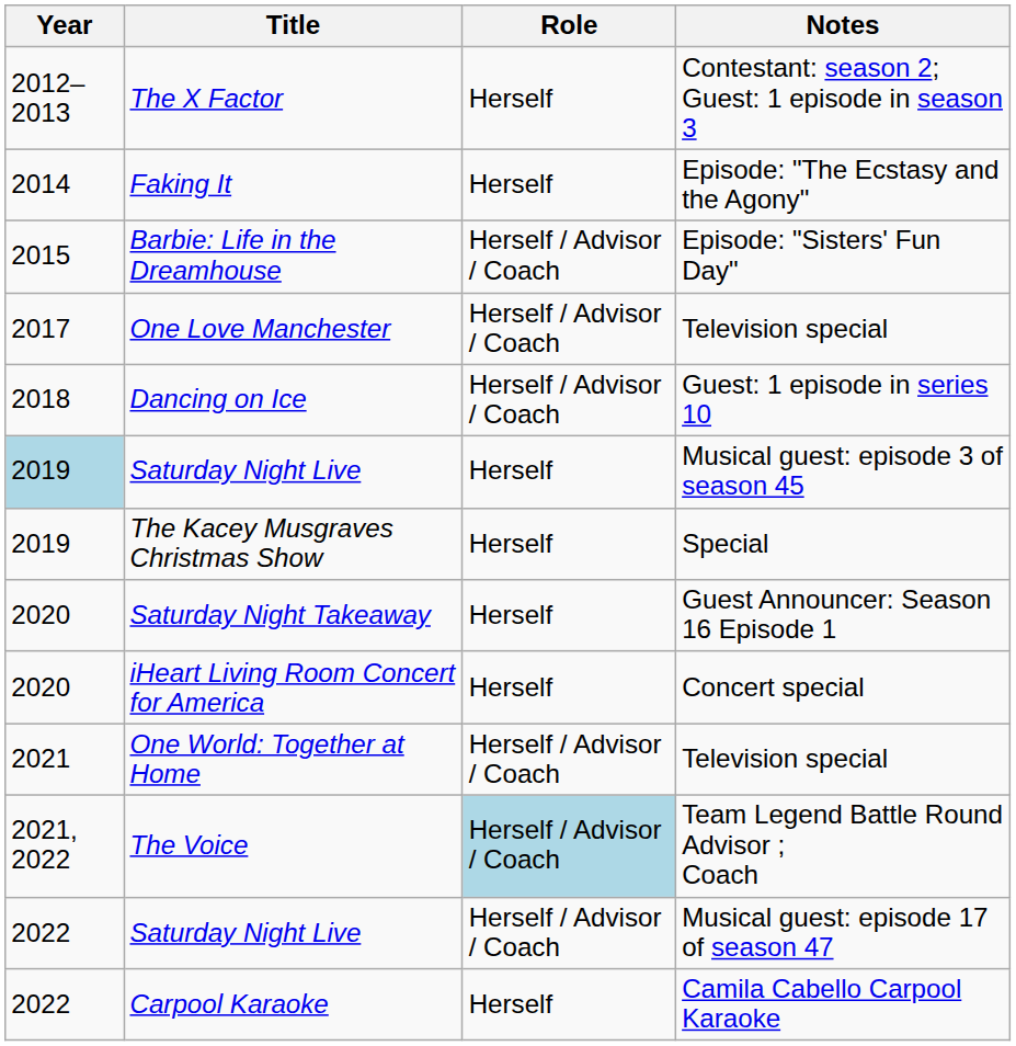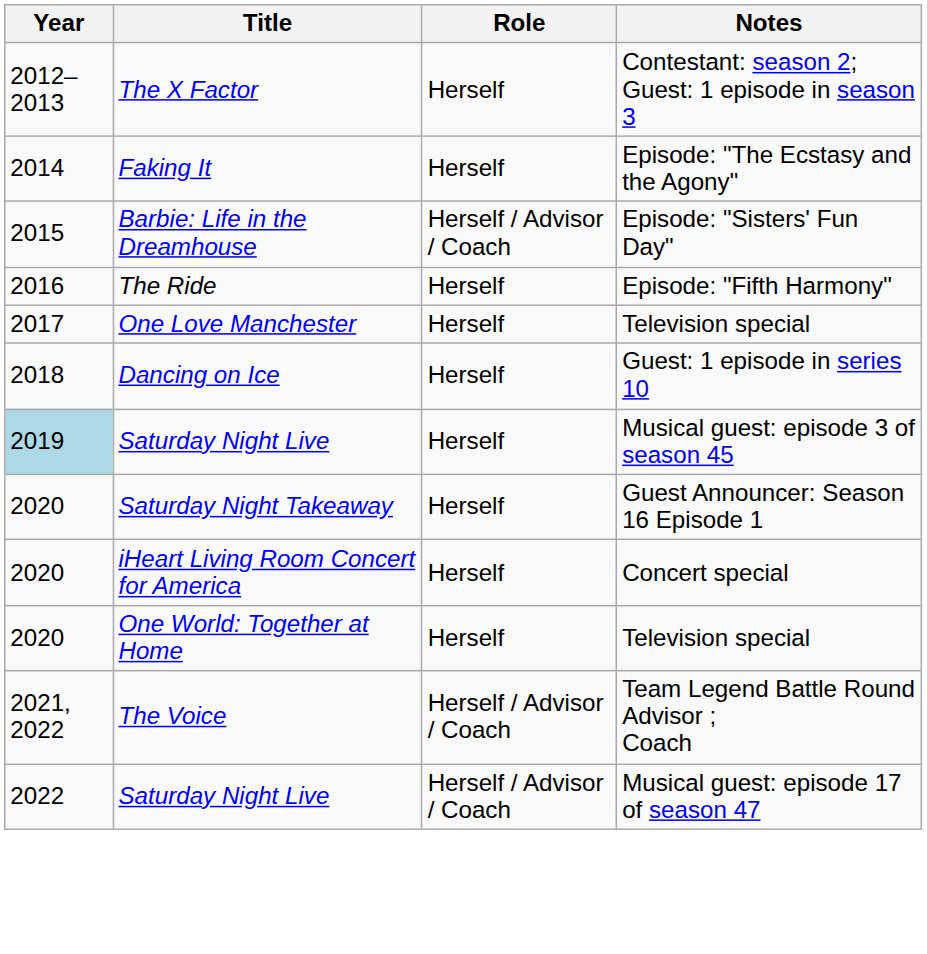 <table class="wikitable sortable">
 <tr>
 <th>Year</th>
 <th>Title</th>
 <th>Role</th>
 <th>Notes</th>
 </tr>
 <tr>
 <td>2012–2013</td>
 <td><em><a href='#'>The X Factor</a></em></td>
 <td>Herself</td>
 <td>Contestant: <a href='#'>season 2</a>;<br>Guest: 1 episode in <a href='#'>season 3</a></td>
 </tr>
 <tr>
 <td>2014</td>
 <td><em><a href='#'>Faking It</a></em></td>
 <td>Herself</td>
 <td>Episode: "The Ecstasy and the Agony"</td>
 </tr>
 <tr>
 <td>2015</td>
 <td><em><a href='#'>Barbie: Life in the Dreamhouse</a></em></td>
 <td>Herself / Advisor / Coach</td>
 <td>Episode: "Sisters' Fun Day"</td>
 </tr>
 <tr>
+<td>2016</td>
+<td><em>The Ride</em></td>
+<td>Herself</td>
+<td>Episode: "Fifth Harmony"</td>
+</tr>
+<tr>
 <td>2017</td>
 <td><em><a href='#'>One Love Manchester</a></em></td>
-<td>Herself / Advisor / Coach</td>
+<td>Herself</td>
 <td>Television special</td>
 </tr>
 <tr>
 <td>2018</td>
 <td><em><a href='#'>Dancing on Ice</a></em></td>
-<td>Herself / Advisor / Coach</td>
+<td>Herself</td>
 <td>Guest: 1 episode in <a href='#'>series 10</a></td>
 </tr>
 <tr>
 <td style="background: lightblue;">2019</td>
 <td><em><a href='#'>Saturday Night Live</a></em></td>
 <td>Herself</td>
 <td>Musical guest: episode 3 of <a href='#'>season 45</a></td>
-</tr>
-<tr>
-<td>2019</td>
-<td><em>The Kacey Musgraves Christmas Show</em></td>
-<td>Herself</td>
-<td>Special</td>
 </tr>
 <tr>
 <td>2020</td>
 <td><em><a href='#'>Saturday Night Takeaway</a></em></td>
 <td>Herself</td>
 <td>Guest Announcer: Season 16 Episode 1</td>
 </tr>
 <tr>
 <td>2020</td>
 <td><em><a href='#'>iHeart Living Room Concert for America</a></em></td>
 <td>Herself</td>
 <td>Concert special</td>
 </tr>
 <tr>
-<td>2021</td>
+<td>2020</td>
 <td><em><a href='#'>One World: Together at Home</a></em></td>
-<td>Herself / Advisor / Coach</td>
+<td>Herself</td>
 <td>Television special</td>
 </tr>
 <tr>
 <td>2021, 2022</td>
 <td><em><a href='#'>The Voice</a></em></td>
-<td style="background: lightblue;">Herself / Advisor / Coach</td>
+<td>Herself / Advisor / Coach</td>
 <td>Team Legend Battle Round Advisor ;<br>Coach </td>
 </tr>
 <tr>
 <td>2022</td>
 <td><em><a href='#'>Saturday Night Live</a></em></td>
 <td>Herself / Advisor / Coach</td>
 <td>Musical guest: episode 17 of <a href='#'>season 47</a></td>
 </tr>
-<tr>
-<td>2022</td>
-<td><em><a href='#'>Carpool Karaoke</a></em></td>
-<td>Herself</td>
-<td><a href='#'>Camila Cabello Carpool Karaoke</a></td>
-</tr>
 </table>
